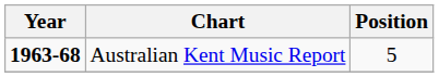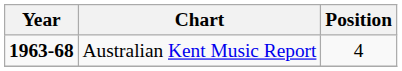 <table class="wikitable sortable" style="text-align:center;">
 <tr>
 <th>Year</th>
 <th>Chart</th>
 <th>Position</th>
 </tr>
 <tr>
 <td><strong>1963-68</strong></td>
 <td align="left">Australian <a href='#'>Kent Music Report</a></td>
-<td>5</td>
+<td>4</td>
 </tr>
 <tr>
 </tr>
 </table>
